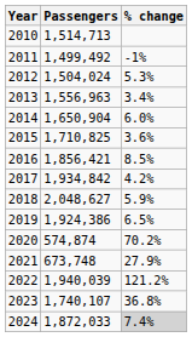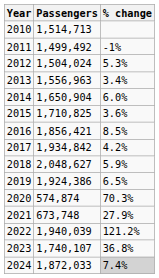 <table class="wikitable" style="font-size: 105%">
 <tr>
 <th>Year</th>
 <th>Passengers</th>
 <th>% change</th>
 </tr>
 <tr>
 <td>2010</td>
 <td>1,514,713</td>
 <td></td>
 </tr>
 <tr>
 <td>2011</td>
 <td>1,499,492</td>
 <td> -1%</td>
 </tr>
 <tr>
 <td>2012</td>
 <td>1,504,024</td>
 <td> 5.3%</td>
 </tr>
 <tr>
 <td>2013</td>
 <td>1,556,963</td>
 <td> 3.4%</td>
 </tr>
 <tr>
 <td>2014</td>
 <td>1,650,904</td>
 <td> 6.0%</td>
 </tr>
 <tr>
 <td>2015</td>
 <td>1,710,825</td>
 <td> 3.6%</td>
 </tr>
 <tr>
 <td>2016</td>
 <td>1,856,421</td>
 <td> 8.5%</td>
 </tr>
 <tr>
 <td>2017</td>
 <td>1,934,842</td>
 <td> 4.2%</td>
 </tr>
 <tr>
 <td>2018</td>
 <td>2,048,627</td>
 <td> 5.9%</td>
 </tr>
 <tr>
 <td>2019</td>
 <td>1,924,386</td>
 <td> 6.5%</td>
 </tr>
 <tr>
 <td>2020</td>
 <td>574,874</td>
-<td> 70.2%</td>
+<td> 70.3%</td>
 </tr>
 <tr>
 <td>2021</td>
 <td>673,748</td>
 <td> 27.9%</td>
 </tr>
 <tr>
 <td>2022</td>
 <td>1,940,039</td>
 <td> 121.2%</td>
 </tr>
 <tr>
 <td>2023</td>
 <td>1,740,107</td>
 <td> 36.8%</td>
 </tr>
 <tr>
 <td>2024</td>
 <td>1,872,033</td>
 <td style="background: lightgrey;"> 7.4%</td>
 </tr>
 </table>
